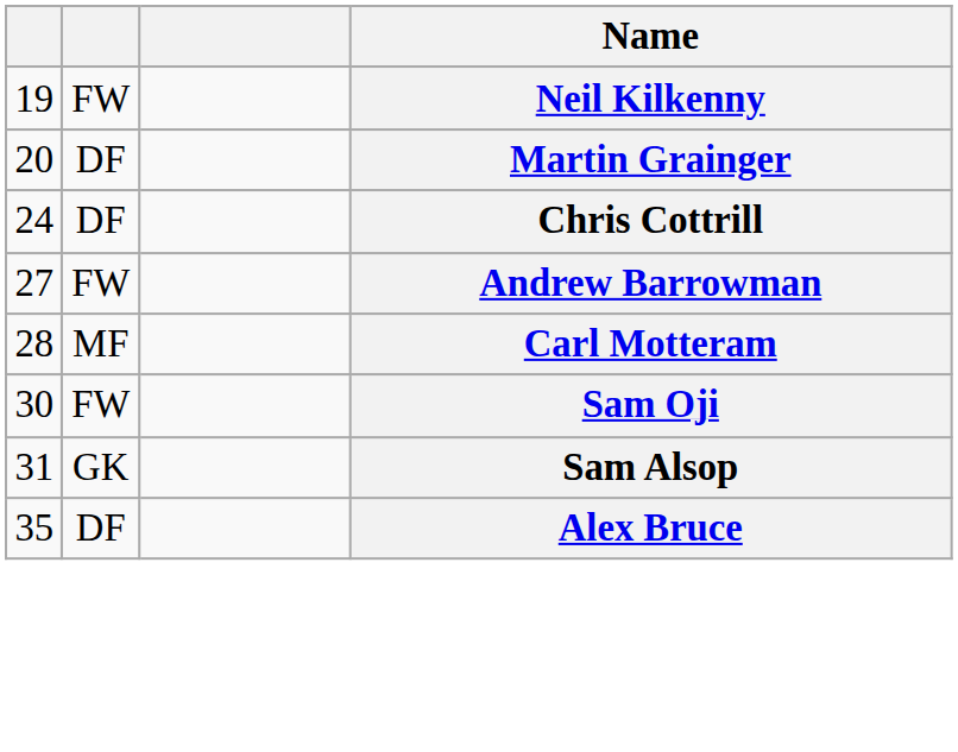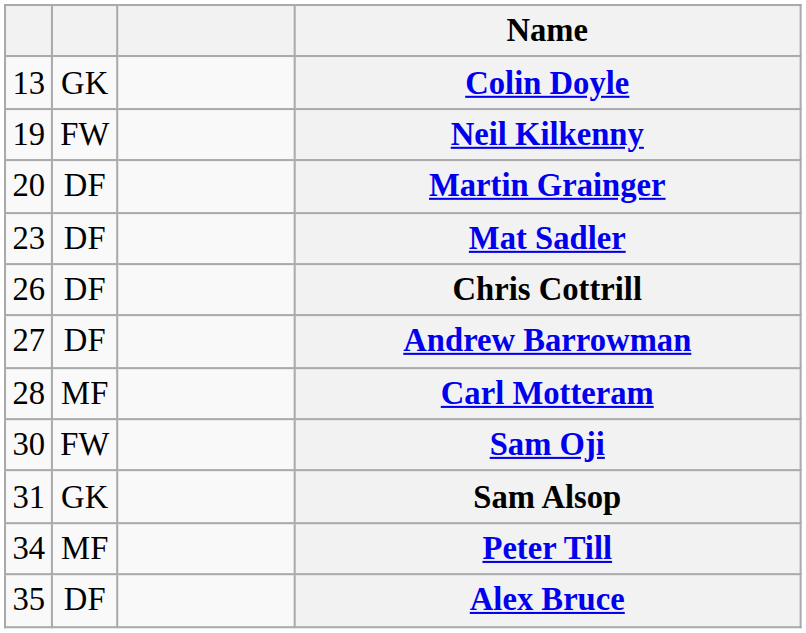 <table class="wikitable plainrowheaders" style="text-align:center;">
 <tr>
 <th scope="col"></th>
 <th scope="col"></th>
 <th scope="col" style="width:5em;"></th>
 <th scope="col" style="width:15em;">Name</th>
+</tr>
+<tr>
+<td>13</td>
+<td>GK</td>
+<td style="text-align:left"></td>
+<th scope="row"><a href='#'>Colin Doyle</a></th>
 </tr>
 <tr>
 <td>19</td>
 <td>FW</td>
 <td style="text-align:left"></td>
 <th scope="row"><a href='#'>Neil Kilkenny</a></th>
 </tr>
 <tr>
 <td>20</td>
 <td>DF</td>
 <td style="text-align:left"></td>
 <th scope="row"><a href='#'>Martin Grainger</a> </th>
 </tr>
 <tr>
-<td>24</td>
+<td>23</td>
+<td>DF</td>
+<td style="text-align:left"></td>
+<th scope="row"><a href='#'>Mat Sadler</a></th>
+</tr>
+<tr>
+<td>26</td>
 <td>DF</td>
 <td style="text-align:left"></td>
 <th scope="row">Chris Cottrill</th>
 </tr>
 <tr>
 <td>27</td>
-<td>FW</td>
+<td>DF</td>
 <td style="text-align:left"></td>
 <th scope="row"><a href='#'>Andrew Barrowman</a></th>
 </tr>
 <tr>
 <td>28</td>
 <td>MF</td>
 <td style="text-align:left"></td>
 <th scope="row"><a href='#'>Carl Motteram</a></th>
 </tr>
 <tr>
 <td>30</td>
 <td>FW</td>
 <td style="text-align:left"></td>
 <th scope="row"><a href='#'>Sam Oji</a></th>
 </tr>
 <tr>
 <td>31</td>
 <td>GK</td>
 <td style="text-align:left"></td>
 <th scope="row">Sam Alsop</th>
 </tr>
 <tr>
+<td>34</td>
+<td>MF</td>
+<td style="text-align:left"></td>
+<th scope="row"><a href='#'>Peter Till</a></th>
+</tr>
+<tr>
 <td>35</td>
 <td>DF</td>
 <td style="text-align:left"></td>
 <th scope="row"><a href='#'>Alex Bruce</a></th>
 </tr>
 </table>
